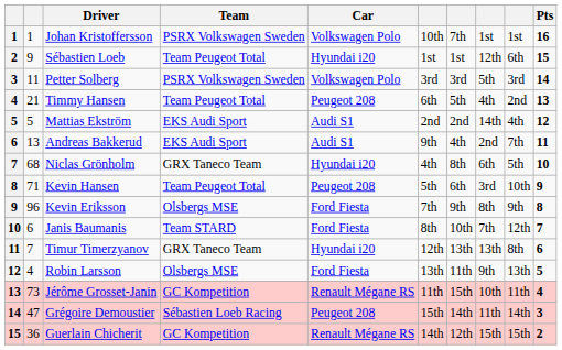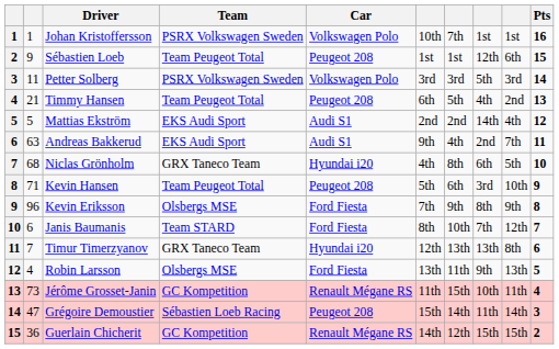 <table class="wikitable" style="font-size:95%">
 <tr>
 <th></th>
 <th></th>
 <th>Driver</th>
 <th>Team</th>
 <th>Car</th>
 <th></th>
 <th></th>
 <th></th>
 <th></th>
 <th>Pts</th>
 </tr>
 <tr>
 <th>1</th>
 <td>1</td>
 <td> <a href='#'>Johan Kristoffersson</a></td>
 <td><a href='#'>PSRX Volkswagen Sweden</a></td>
 <td><a href='#'>Volkswagen Polo</a></td>
 <td>10th</td>
 <td>7th</td>
 <td>1st</td>
 <td>1st</td>
 <td><strong>16</strong></td>
 </tr>
 <tr>
 <th>2</th>
 <td>9</td>
 <td> <a href='#'>Sébastien Loeb</a></td>
 <td><a href='#'>Team Peugeot Total</a></td>
-<td><a href='#'>Hyundai i20</a></td>
+<td><a href='#'>Peugeot 208</a></td>
 <td>1st</td>
 <td>1st</td>
 <td>12th</td>
 <td>6th</td>
 <td><strong>15</strong></td>
 </tr>
 <tr>
 <th>3</th>
 <td>11</td>
 <td> <a href='#'>Petter Solberg</a></td>
 <td><a href='#'>PSRX Volkswagen Sweden</a></td>
 <td><a href='#'>Volkswagen Polo</a></td>
 <td>3rd</td>
 <td>3rd</td>
 <td>5th</td>
 <td>3rd</td>
 <td><strong>14</strong></td>
 </tr>
 <tr>
 <th>4</th>
 <td>21</td>
 <td> <a href='#'>Timmy Hansen</a></td>
 <td><a href='#'>Team Peugeot Total</a></td>
 <td><a href='#'>Peugeot 208</a></td>
 <td>6th</td>
 <td>5th</td>
 <td>4th</td>
 <td>2nd</td>
 <td><strong>13</strong></td>
 </tr>
 <tr>
 <th>5</th>
 <td>5</td>
 <td> <a href='#'>Mattias Ekström</a></td>
 <td><a href='#'>EKS Audi Sport</a></td>
 <td><a href='#'>Audi S1</a></td>
 <td>2nd</td>
 <td>2nd</td>
 <td>14th</td>
 <td>4th</td>
 <td><strong>12</strong></td>
 </tr>
 <tr>
 <th>6</th>
-<td>13</td>
+<td>63</td>
 <td> <a href='#'>Andreas Bakkerud</a></td>
 <td><a href='#'>EKS Audi Sport</a></td>
 <td><a href='#'>Audi S1</a></td>
 <td>9th</td>
 <td>4th</td>
 <td>2nd</td>
 <td>7th</td>
 <td><strong>11</strong></td>
 </tr>
 <tr>
 <th>7</th>
 <td>68</td>
 <td> <a href='#'>Niclas Grönholm</a></td>
 <td>GRX Taneco Team</td>
 <td><a href='#'>Hyundai i20</a></td>
 <td>4th</td>
 <td>8th</td>
 <td>6th</td>
 <td>5th</td>
 <td><strong>10</strong></td>
 </tr>
 <tr>
 <th>8</th>
 <td>71</td>
 <td> <a href='#'>Kevin Hansen</a></td>
 <td><a href='#'>Team Peugeot Total</a></td>
 <td><a href='#'>Peugeot 208</a></td>
 <td>5th</td>
 <td>6th</td>
 <td>3rd</td>
 <td>10th</td>
 <td><strong>9</strong></td>
 </tr>
 <tr>
 <th>9</th>
 <td>96</td>
 <td> <a href='#'>Kevin Eriksson</a></td>
 <td><a href='#'>Olsbergs MSE</a></td>
 <td><a href='#'>Ford Fiesta</a></td>
 <td>7th</td>
 <td>9th</td>
 <td>8th</td>
 <td>9th</td>
 <td><strong>8</strong></td>
 </tr>
 <tr>
 <th>10</th>
 <td>6</td>
 <td> <a href='#'>Janis Baumanis</a></td>
 <td><a href='#'>Team STARD</a></td>
 <td><a href='#'>Ford Fiesta</a></td>
 <td>8th</td>
 <td>10th</td>
 <td>7th</td>
 <td>12th</td>
 <td><strong>7</strong></td>
 </tr>
 <tr>
 <th>11</th>
 <td>7</td>
 <td> <a href='#'>Timur Timerzyanov</a></td>
 <td>GRX Taneco Team</td>
 <td><a href='#'>Hyundai i20</a></td>
 <td>12th</td>
 <td>13th</td>
 <td>13th</td>
 <td>8th</td>
 <td><strong>6</strong></td>
 </tr>
 <tr>
 <th>12</th>
 <td>4</td>
 <td> <a href='#'>Robin Larsson</a></td>
 <td><a href='#'>Olsbergs MSE</a></td>
 <td><a href='#'>Ford Fiesta</a></td>
 <td>13th</td>
 <td>11th</td>
 <td>9th</td>
 <td>13th</td>
 <td><strong>5</strong></td>
 </tr>
 <tr>
 <th style="background:#ffcccc;">13</th>
 <td style="background:#ffcccc;">73</td>
 <td style="background:#ffcccc;"> <a href='#'>Jérôme Grosset-Janin</a></td>
 <td style="background:#ffcccc;"><a href='#'>GC Kompetition</a></td>
 <td style="background:#ffcccc;"><a href='#'>Renault Mégane RS</a></td>
 <td style="background:#ffcccc;">11th</td>
 <td style="background:#ffcccc;">15th</td>
 <td style="background:#ffcccc;">10th</td>
 <td style="background:#ffcccc;">11th</td>
 <td style="background:#ffcccc;"><strong>4</strong></td>
 </tr>
 <tr>
 <th style="background:#ffcccc;">14</th>
 <td style="background:#ffcccc;">47</td>
 <td style="background:#ffcccc;"> <a href='#'>Grégoire Demoustier</a></td>
 <td style="background:#ffcccc;"><a href='#'>Sébastien Loeb Racing</a></td>
 <td style="background:#ffcccc;"><a href='#'>Peugeot 208</a></td>
 <td style="background:#ffcccc;">15th</td>
 <td style="background:#ffcccc;">14th</td>
 <td style="background:#ffcccc;">11th</td>
 <td style="background:#ffcccc;">14th</td>
 <td style="background:#ffcccc;"><strong>3</strong></td>
 </tr>
 <tr>
 <th style="background:#ffcccc;">15</th>
 <td style="background:#ffcccc;">36</td>
 <td style="background:#ffcccc;"> <a href='#'>Guerlain Chicherit</a></td>
 <td style="background:#ffcccc;"><a href='#'>GC Kompetition</a></td>
 <td style="background:#ffcccc;"><a href='#'>Renault Mégane RS</a></td>
 <td style="background:#ffcccc;">14th</td>
 <td style="background:#ffcccc;">12th</td>
 <td style="background:#ffcccc;">15th</td>
 <td style="background:#ffcccc;">15th</td>
 <td style="background:#ffcccc;"><strong>2</strong></td>
 </tr>
 </table>
